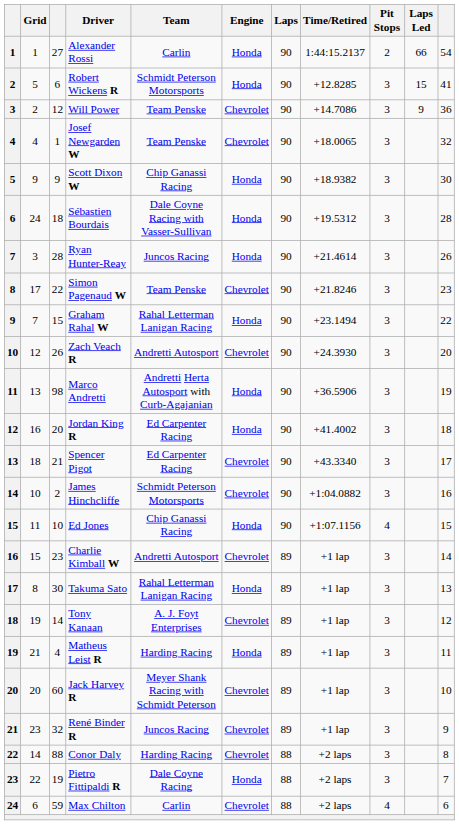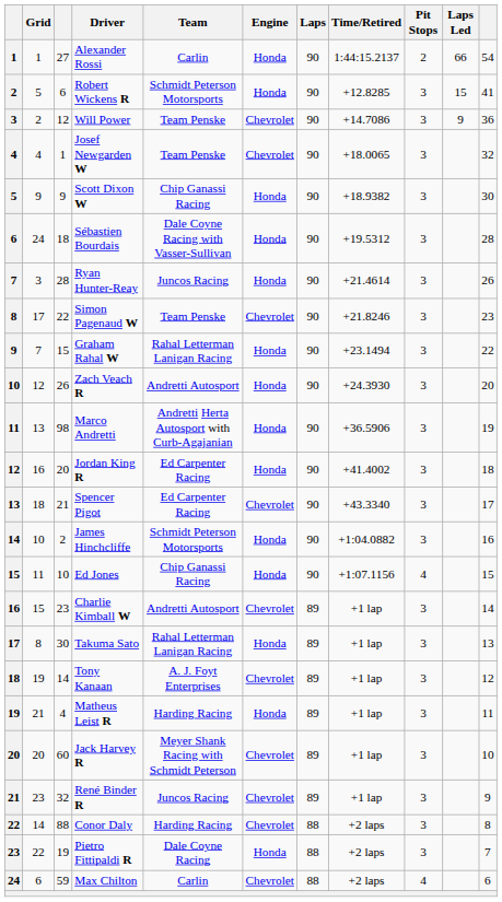 <table class="wikitable" style="text-align:center; font-size: 95%;">
 <tr>
 <th></th>
 <th>Grid</th>
 <th></th>
 <th>Driver</th>
 <th>Team</th>
 <th>Engine</th>
 <th>Laps</th>
 <th>Time/Retired</th>
 <th>Pit Stops</th>
 <th>Laps Led</th>
 <th></th>
 </tr>
 <tr>
 <th>1</th>
 <td>1</td>
 <td>27</td>
 <td align="left"> <a href='#'>Alexander Rossi</a></td>
 <td><a href='#'>Carlin</a></td>
 <td><a href='#'>Honda</a></td>
 <td>90</td>
 <td>1:44:15.2137</td>
 <td>2</td>
 <td>66</td>
 <td>54</td>
 </tr>
 <tr>
 <th>2</th>
 <td>5</td>
 <td>6</td>
 <td align="left"> <a href='#'>Robert Wickens</a> <strong><span>R</span></strong></td>
 <td><a href='#'>Schmidt Peterson Motorsports</a></td>
 <td><a href='#'>Honda</a></td>
 <td>90</td>
 <td>+12.8285</td>
 <td>3</td>
 <td>15</td>
 <td>41</td>
 </tr>
 <tr>
 <th>3</th>
 <td>2</td>
 <td>12</td>
 <td align="left"> <a href='#'>Will Power</a></td>
 <td><a href='#'>Team Penske</a></td>
 <td><a href='#'>Chevrolet</a></td>
 <td>90</td>
 <td>+14.7086</td>
 <td>3</td>
 <td>9</td>
 <td>36</td>
 </tr>
 <tr>
 <th>4</th>
 <td>4</td>
 <td>1</td>
 <td align="left"> <a href='#'>Josef Newgarden</a> <strong><span>W</span></strong></td>
 <td><a href='#'>Team Penske</a></td>
 <td><a href='#'>Chevrolet</a></td>
 <td>90</td>
 <td>+18.0065</td>
 <td>3</td>
 <td></td>
 <td>32</td>
 </tr>
 <tr>
 <th>5</th>
 <td>9</td>
 <td>9</td>
 <td align="left"> <a href='#'>Scott Dixon</a> <strong><span>W</span></strong></td>
 <td><a href='#'>Chip Ganassi Racing</a></td>
 <td><a href='#'>Honda</a></td>
 <td>90</td>
 <td>+18.9382</td>
 <td>3</td>
 <td></td>
 <td>30</td>
 </tr>
 <tr>
 <th>6</th>
 <td>24</td>
 <td>18</td>
 <td align="left"> <a href='#'>Sébastien Bourdais</a></td>
 <td><a href='#'>Dale Coyne Racing with Vasser-Sullivan</a></td>
 <td><a href='#'>Honda</a></td>
 <td>90</td>
 <td>+19.5312</td>
 <td>3</td>
 <td></td>
 <td>28</td>
 </tr>
 <tr>
 <th>7</th>
 <td>3</td>
 <td>28</td>
 <td align="left"> <a href='#'>Ryan Hunter-Reay</a></td>
 <td><a href='#'>Juncos Racing</a></td>
 <td><a href='#'>Honda</a></td>
 <td>90</td>
 <td>+21.4614</td>
 <td>3</td>
 <td></td>
 <td>26</td>
 </tr>
 <tr>
 <th>8</th>
 <td>17</td>
 <td>22</td>
 <td align="left"> <a href='#'>Simon Pagenaud</a> <strong><span>W</span></strong></td>
 <td><a href='#'>Team Penske</a></td>
 <td><a href='#'>Chevrolet</a></td>
 <td>90</td>
 <td>+21.8246</td>
 <td>3</td>
 <td></td>
 <td>23</td>
 </tr>
 <tr>
 <th>9</th>
 <td>7</td>
 <td>15</td>
 <td align="left"> <a href='#'>Graham Rahal</a> <strong><span>W</span></strong></td>
 <td><a href='#'>Rahal Letterman Lanigan Racing</a></td>
 <td><a href='#'>Honda</a></td>
 <td>90</td>
 <td>+23.1494</td>
 <td>3</td>
 <td></td>
 <td>22</td>
 </tr>
 <tr>
 <th>10</th>
 <td>12</td>
 <td>26</td>
 <td align="left"> <a href='#'>Zach Veach</a> <strong><span>R</span></strong></td>
 <td><a href='#'>Andretti Autosport</a></td>
-<td><a href='#'>Chevrolet</a></td>
+<td><a href='#'>Honda</a></td>
 <td>90</td>
 <td>+24.3930</td>
 <td>3</td>
 <td></td>
 <td>20</td>
 </tr>
 <tr>
 <th>11</th>
 <td>13</td>
 <td>98</td>
 <td align="left"> <a href='#'>Marco Andretti</a></td>
 <td><a href='#'>Andretti</a> <a href='#'>Herta Autosport</a> with <a href='#'>Curb-Agajanian</a></td>
 <td><a href='#'>Honda</a></td>
 <td>90</td>
 <td>+36.5906</td>
 <td>3</td>
 <td></td>
 <td>19</td>
 </tr>
 <tr>
 <th>12</th>
 <td>16</td>
 <td>20</td>
 <td align="left"> <a href='#'>Jordan King</a> <strong><span>R</span></strong></td>
 <td><a href='#'>Ed Carpenter Racing</a></td>
 <td><a href='#'>Honda</a></td>
 <td>90</td>
 <td>+41.4002</td>
 <td>3</td>
 <td></td>
 <td>18</td>
 </tr>
 <tr>
 <th>13</th>
 <td>18</td>
 <td>21</td>
 <td align="left"> <a href='#'>Spencer Pigot</a></td>
 <td><a href='#'>Ed Carpenter Racing</a></td>
 <td><a href='#'>Chevrolet</a></td>
 <td>90</td>
 <td>+43.3340</td>
 <td>3</td>
 <td></td>
 <td>17</td>
 </tr>
 <tr>
 <th>14</th>
 <td>10</td>
 <td>2</td>
 <td align="left"> <a href='#'>James Hinchcliffe</a></td>
 <td><a href='#'>Schmidt Peterson Motorsports</a></td>
-<td><a href='#'>Chevrolet</a></td>
+<td><a href='#'>Honda</a></td>
 <td>90</td>
 <td>+1:04.0882</td>
 <td>3</td>
 <td></td>
 <td>16</td>
 </tr>
 <tr>
 <th>15</th>
 <td>11</td>
 <td>10</td>
 <td align="left"> <a href='#'>Ed Jones</a></td>
 <td><a href='#'>Chip Ganassi Racing</a></td>
 <td><a href='#'>Honda</a></td>
 <td>90</td>
 <td>+1:07.1156</td>
 <td>4</td>
 <td></td>
 <td>15</td>
 </tr>
 <tr>
 <th>16</th>
 <td>15</td>
 <td>23</td>
 <td align="left"> <a href='#'>Charlie Kimball</a> <strong><span>W</span></strong></td>
 <td><a href='#'>Andretti Autosport</a></td>
 <td><a href='#'>Chevrolet</a></td>
 <td>89</td>
 <td>+1 lap</td>
 <td>3</td>
 <td></td>
 <td>14</td>
 </tr>
 <tr>
 <th>17</th>
 <td>8</td>
 <td>30</td>
 <td align="left"> <a href='#'>Takuma Sato</a></td>
 <td><a href='#'>Rahal Letterman Lanigan Racing</a></td>
 <td><a href='#'>Honda</a></td>
 <td>89</td>
 <td>+1 lap</td>
 <td>3</td>
 <td></td>
 <td>13</td>
 </tr>
 <tr>
 <th>18</th>
 <td>19</td>
 <td>14</td>
 <td align="left"> <a href='#'>Tony Kanaan</a></td>
 <td><a href='#'>A. J. Foyt Enterprises</a></td>
 <td><a href='#'>Chevrolet</a></td>
 <td>89</td>
 <td>+1 lap</td>
 <td>3</td>
 <td></td>
 <td>12</td>
 </tr>
 <tr>
 <th>19</th>
 <td>21</td>
 <td>4</td>
 <td align="left"> <a href='#'>Matheus Leist</a> <strong><span>R</span></strong></td>
 <td><a href='#'>Harding Racing</a></td>
 <td><a href='#'>Honda</a></td>
 <td>89</td>
 <td>+1 lap</td>
 <td>3</td>
 <td></td>
 <td>11</td>
 </tr>
 <tr>
 <th>20</th>
 <td>20</td>
 <td>60</td>
 <td align="left"> <a href='#'>Jack Harvey</a> <strong><span>R</span></strong></td>
 <td><a href='#'>Meyer Shank Racing with Schmidt Peterson</a></td>
 <td><a href='#'>Chevrolet</a></td>
 <td>89</td>
 <td>+1 lap</td>
 <td>3</td>
 <td></td>
 <td>10</td>
 </tr>
 <tr>
 <th>21</th>
 <td>23</td>
 <td>32</td>
 <td align="left"> <a href='#'>René Binder</a> <strong><span>R</span></strong></td>
 <td><a href='#'>Juncos Racing</a></td>
 <td><a href='#'>Chevrolet</a></td>
 <td>89</td>
 <td>+1 lap</td>
 <td>3</td>
 <td></td>
 <td>9</td>
 </tr>
 <tr>
 <th>22</th>
 <td>14</td>
 <td>88</td>
 <td align="left"> <a href='#'>Conor Daly</a></td>
 <td><a href='#'>Harding Racing</a></td>
 <td><a href='#'>Chevrolet</a></td>
 <td>88</td>
 <td>+2 laps</td>
 <td>3</td>
 <td></td>
 <td>8</td>
 </tr>
 <tr>
 <th>23</th>
 <td>22</td>
 <td>19</td>
 <td align="left"> <a href='#'>Pietro Fittipaldi</a> <strong><span>R</span></strong></td>
 <td><a href='#'>Dale Coyne Racing</a></td>
 <td><a href='#'>Honda</a></td>
 <td>88</td>
 <td>+2 laps</td>
 <td>3</td>
 <td></td>
 <td>7</td>
 </tr>
 <tr>
 <th>24</th>
 <td>6</td>
 <td>59</td>
 <td align="left"> <a href='#'>Max Chilton</a></td>
 <td><a href='#'>Carlin</a></td>
 <td><a href='#'>Chevrolet</a></td>
 <td>88</td>
 <td>+2 laps</td>
 <td>4</td>
 <td></td>
 <td>6</td>
 </tr>
 <tr>
 <th colspan="11"></th>
 </tr>
 </table>
